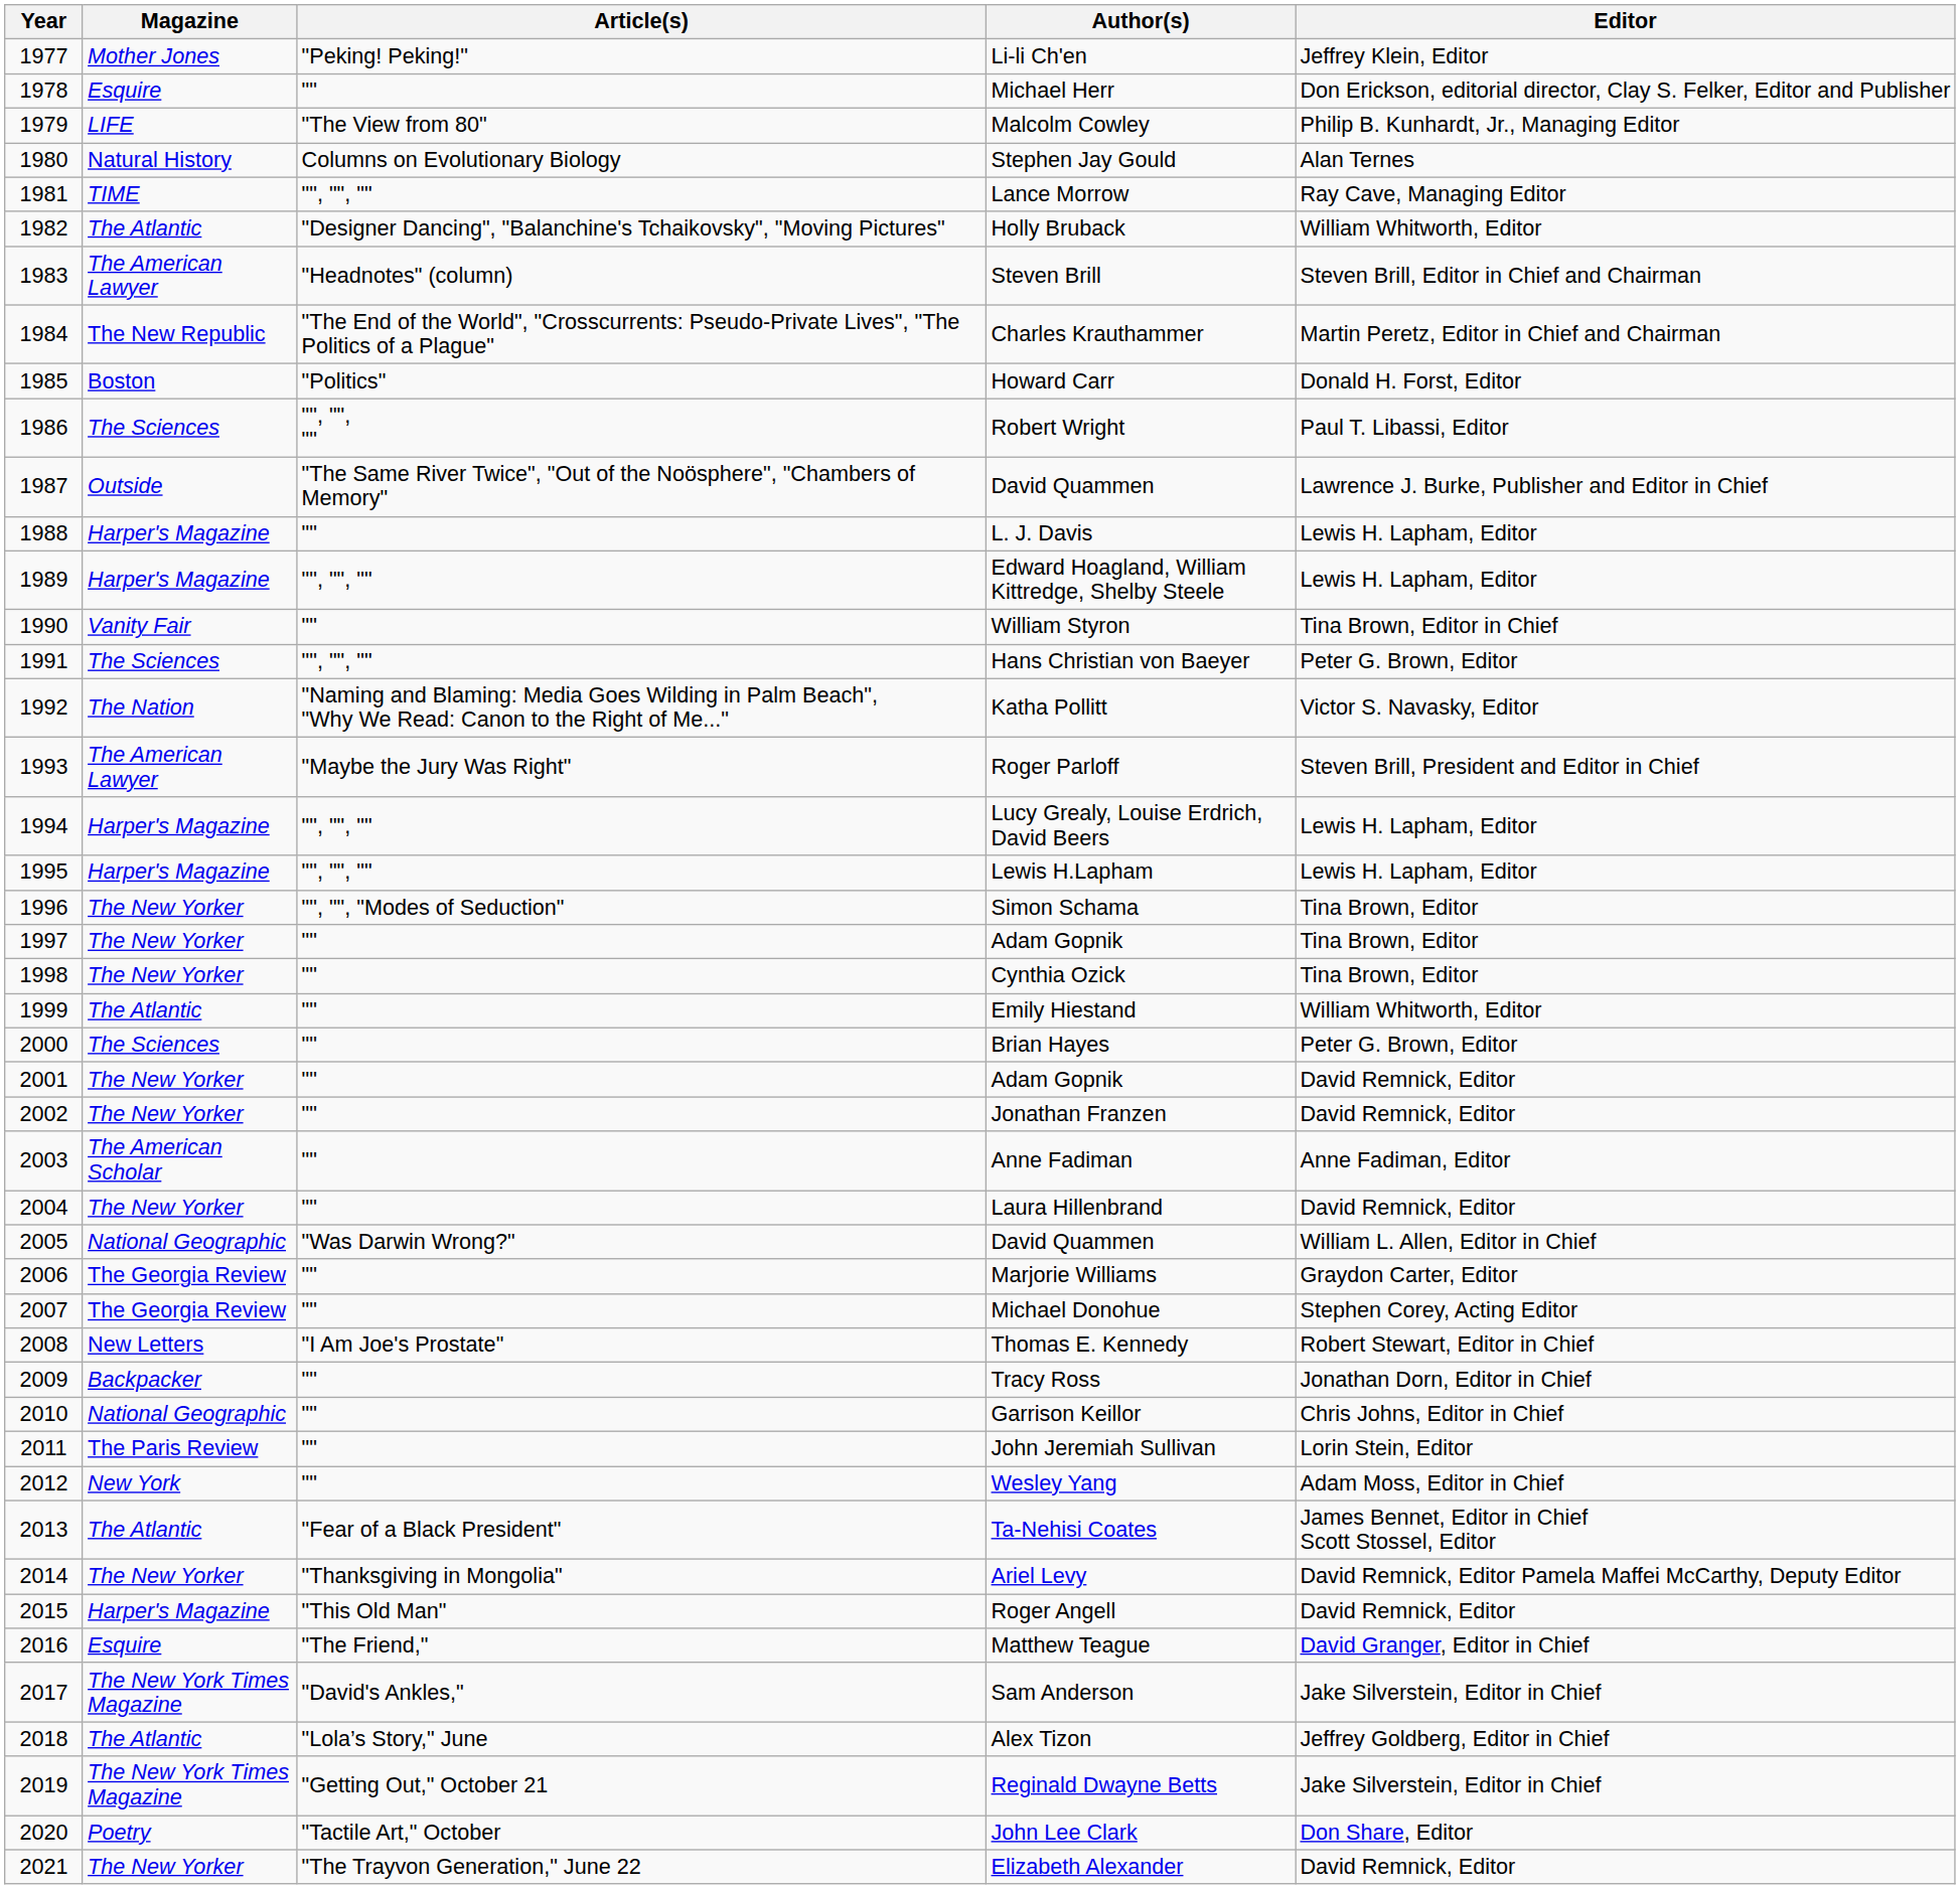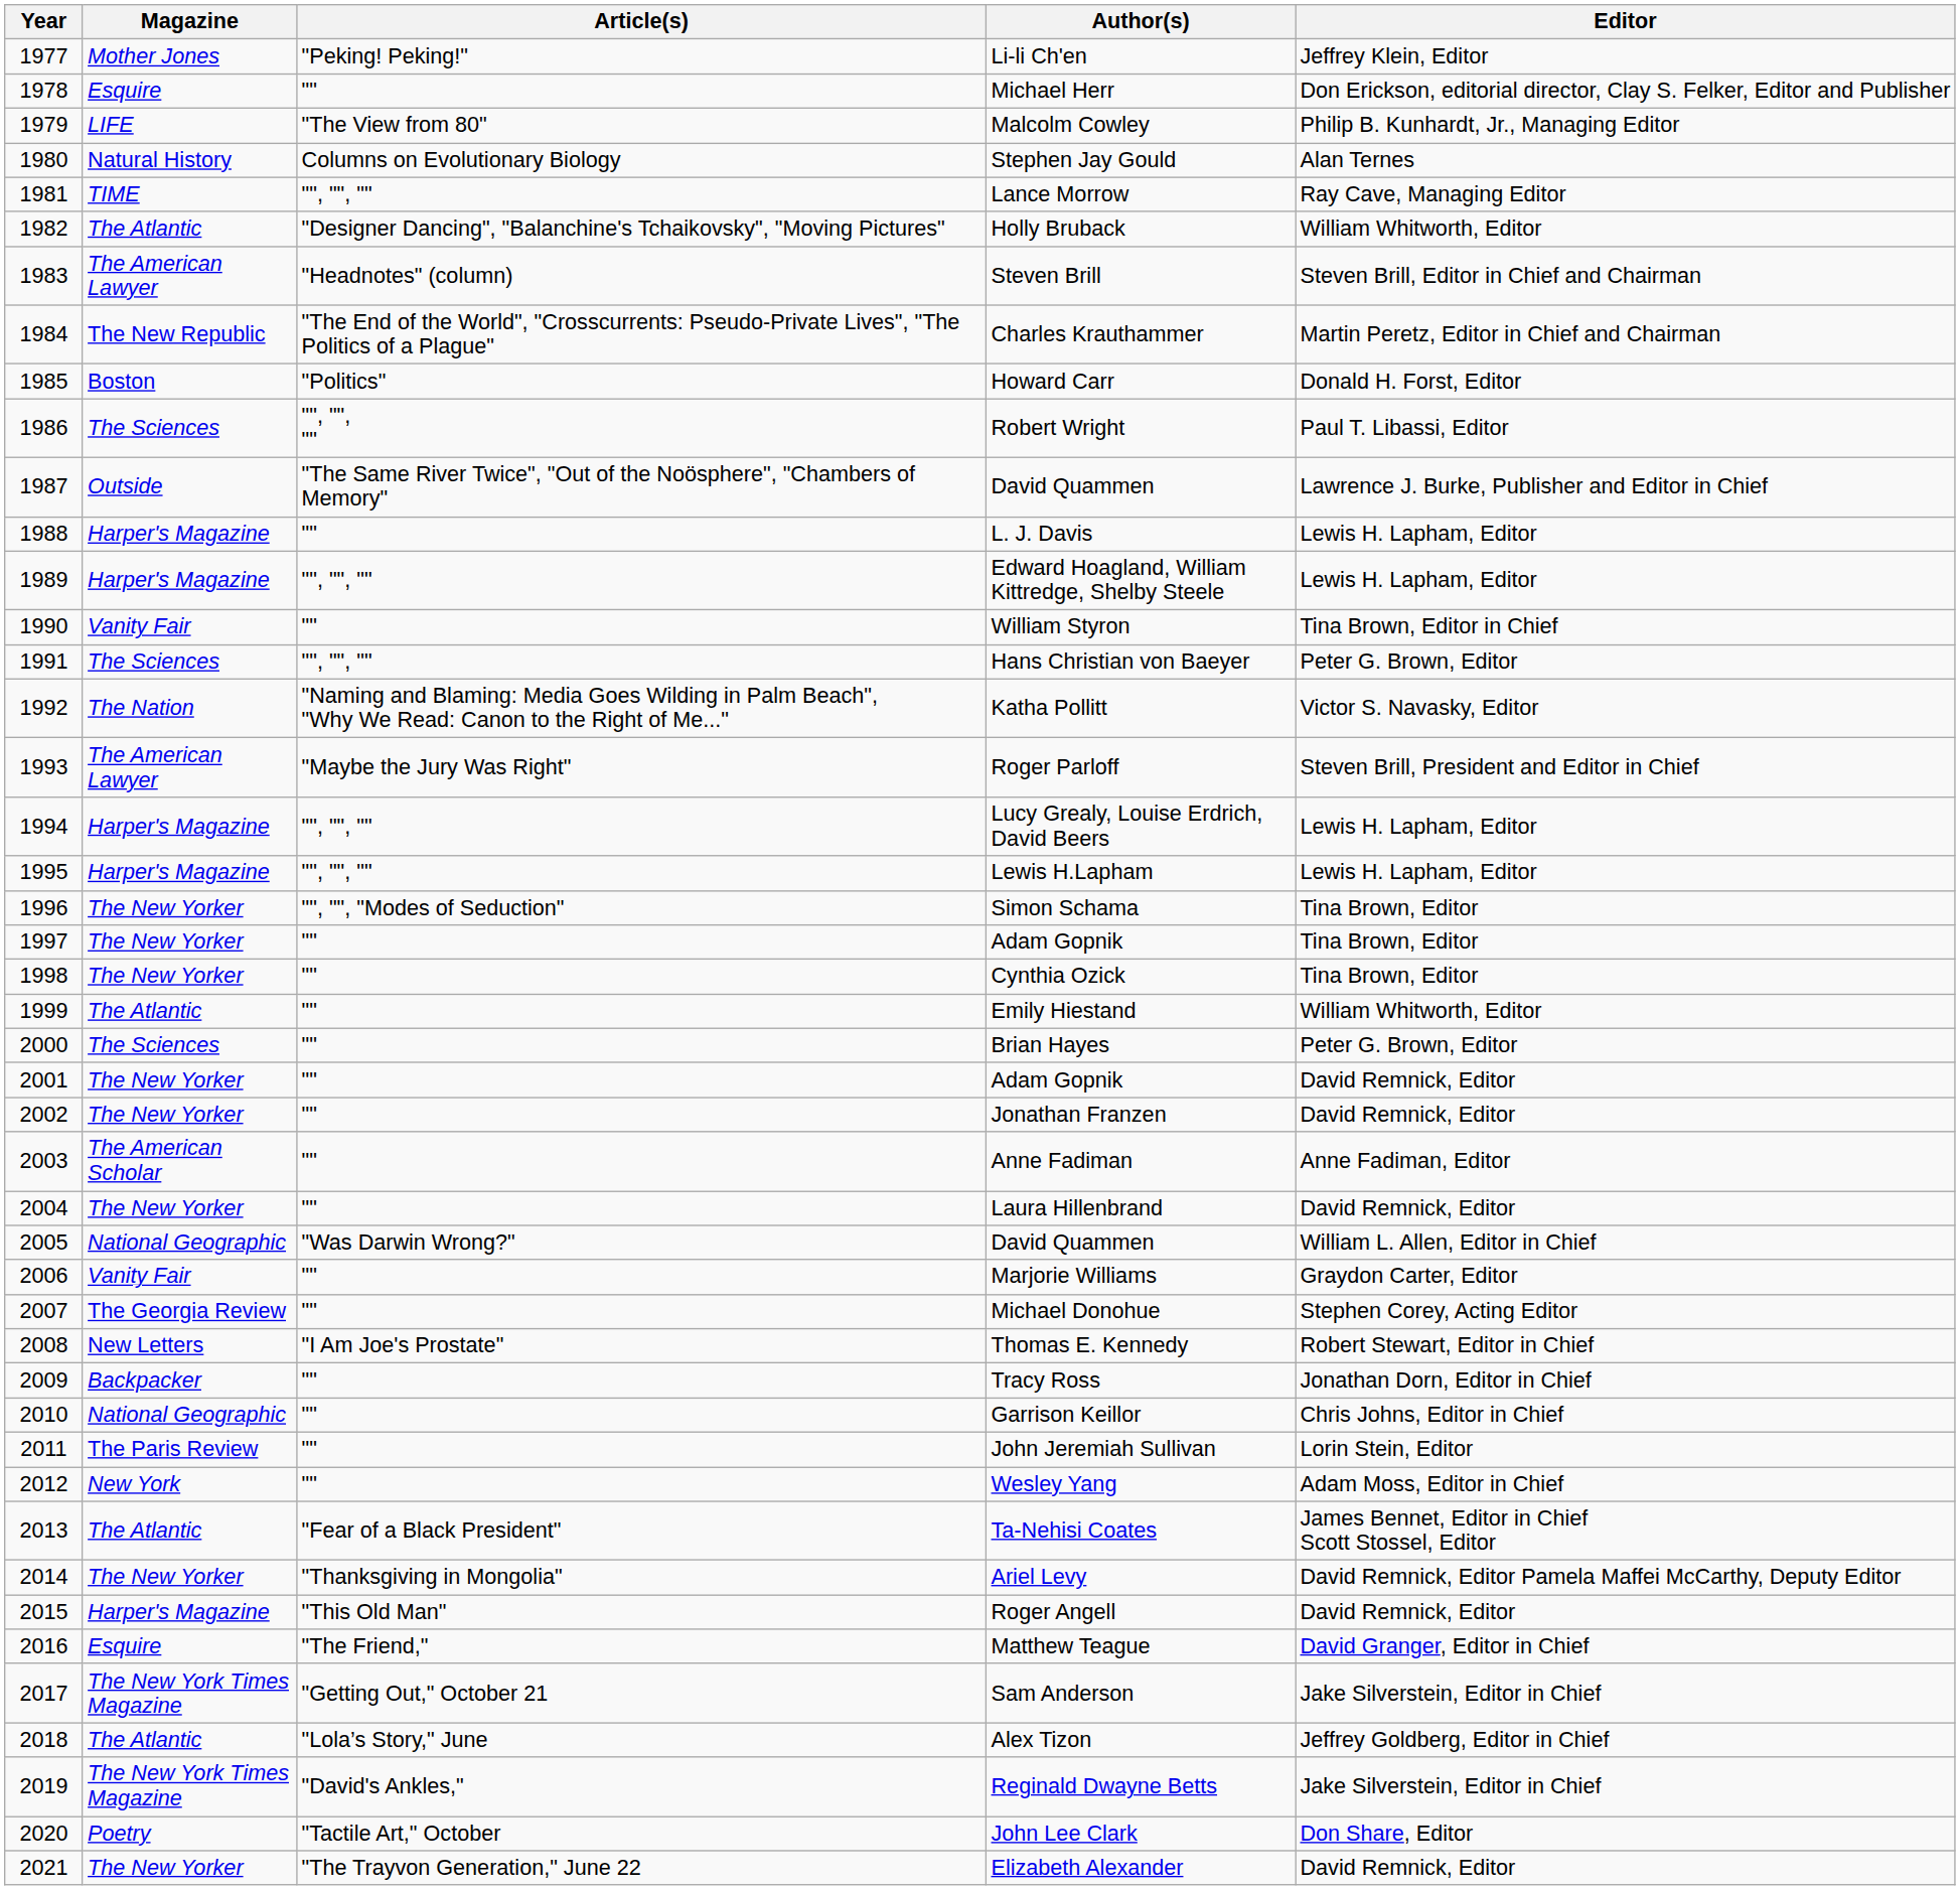 <table class="sortable wikitable plainrowheaders">
 <tr>
 <th scope="col" style="width:50px;">Year</th>
 <th scope="col" style="width:150px;">Magazine</th>
 <th scope="col" style="width:500px;">Article(s)</th>
 <th scope="col" style="width:220px;">Author(s)</th>
 <th>Editor</th>
 </tr>
 <tr>
 <td align="center">1977</td>
 <td scope="row"><em><a href='#'>Mother Jones</a></em></td>
 <td>"Peking! Peking!"</td>
 <td>Li-li Ch'en</td>
 <td>Jeffrey Klein, Editor</td>
 </tr>
 <tr>
 <td align="center">1978</td>
 <td scope="row"><em><a href='#'>Esquire</a></em></td>
 <td>""</td>
 <td>Michael Herr</td>
 <td>Don Erickson, editorial director, Clay S. Felker, Editor and Publisher</td>
 </tr>
 <tr>
 <td align="center">1979</td>
 <td scope="row"><em><a href='#'>LIFE</a></em></td>
 <td>"The View from 80"</td>
 <td>Malcolm Cowley</td>
 <td>Philip B. Kunhardt, Jr., Managing Editor</td>
 </tr>
 <tr>
 <td align="center">1980</td>
 <td scope="row"><a href='#'>Natural History</a></td>
 <td>Columns on Evolutionary Biology</td>
 <td>Stephen Jay Gould</td>
 <td>Alan Ternes</td>
 </tr>
 <tr>
 <td align="center">1981</td>
 <td scope="row"><em><a href='#'>TIME</a></em></td>
 <td>"", "", ""</td>
 <td>Lance Morrow</td>
 <td>Ray Cave, Managing Editor</td>
 </tr>
 <tr>
 <td align="center">1982</td>
 <td scope="row"><em><a href='#'>The Atlantic</a></em></td>
 <td>"Designer Dancing", "Balanchine's Tchaikovsky", "Moving Pictures"</td>
 <td>Holly Bruback</td>
 <td>William Whitworth, Editor</td>
 </tr>
 <tr>
 <td align="center">1983</td>
 <td scope="row"><em><a href='#'>The American Lawyer</a></em></td>
 <td>"Headnotes" (column)</td>
 <td>Steven Brill</td>
 <td>Steven Brill, Editor in Chief and Chairman</td>
 </tr>
 <tr>
 <td align="center">1984</td>
 <td scope="row"><a href='#'>The New Republic</a></td>
 <td>"The End of the World", "Crosscurrents: Pseudo-Private Lives", "The Politics of a Plague"</td>
 <td>Charles Krauthammer</td>
 <td>Martin Peretz, Editor in Chief and Chairman</td>
 </tr>
 <tr>
 <td align="center">1985</td>
 <td scope="row"><a href='#'>Boston</a></td>
 <td>"Politics"</td>
 <td>Howard Carr</td>
 <td>Donald H. Forst, Editor</td>
 </tr>
 <tr>
 <td align="center">1986</td>
 <td scope="row"><em><a href='#'>The Sciences</a></em></td>
 <td>"", "",<br> ""</td>
 <td>Robert Wright</td>
 <td>Paul T. Libassi, Editor</td>
 </tr>
 <tr>
 <td align="center">1987</td>
 <td scope="row"><em><a href='#'>Outside</a></em></td>
 <td>"The Same River Twice", "Out of the Noösphere", "Chambers of Memory"</td>
 <td>David Quammen</td>
 <td>Lawrence J. Burke, Publisher and Editor in Chief</td>
 </tr>
 <tr>
 <td align="center">1988</td>
 <td scope="row"><em><a href='#'>Harper's Magazine</a></em></td>
 <td>""</td>
 <td>L. J. Davis</td>
 <td>Lewis H. Lapham, Editor</td>
 </tr>
 <tr>
 <td align="center">1989</td>
 <td scope="row"><em><a href='#'>Harper's Magazine</a></em></td>
 <td>"", "", ""</td>
 <td>Edward Hoagland, William Kittredge, Shelby Steele</td>
 <td>Lewis H. Lapham, Editor</td>
 </tr>
 <tr>
 <td align="center">1990</td>
 <td scope="row"><em><a href='#'>Vanity Fair</a></em></td>
 <td>""</td>
 <td>William Styron</td>
 <td>Tina Brown, Editor in Chief</td>
 </tr>
 <tr>
 <td align="center">1991</td>
 <td scope="row"><em><a href='#'>The Sciences</a></em></td>
 <td>"", "", ""</td>
 <td>Hans Christian von Baeyer</td>
 <td>Peter G. Brown, Editor</td>
 </tr>
 <tr>
 <td align="center">1992</td>
 <td scope="row"><em> <a href='#'>The Nation</a></em></td>
 <td>"Naming and Blaming: Media Goes Wilding in Palm Beach",<br> "Why We Read: Canon to the Right of Me..."</td>
 <td>Katha Pollitt</td>
 <td>Victor S. Navasky, Editor</td>
 </tr>
 <tr>
 <td align="center">1993</td>
 <td scope="row"><em><a href='#'>The American Lawyer</a></em></td>
 <td>"Maybe the Jury Was Right"</td>
 <td>Roger Parloff</td>
 <td>Steven Brill, President and Editor in Chief</td>
 </tr>
 <tr>
 <td align="center">1994</td>
 <td scope="row"><em><a href='#'>Harper's Magazine</a></em></td>
 <td>"", "", ""</td>
 <td>Lucy Grealy, Louise Erdrich, David Beers</td>
 <td>Lewis H. Lapham, Editor</td>
 </tr>
 <tr>
 <td align="center">1995</td>
 <td scope="row"><em><a href='#'>Harper's Magazine</a></em></td>
 <td>"", "", ""</td>
 <td>Lewis H.Lapham</td>
 <td>Lewis H. Lapham, Editor</td>
 </tr>
 <tr>
 <td align="center">1996</td>
 <td scope="row"><em><a href='#'>The New Yorker</a></em></td>
 <td>"", "", "Modes of Seduction"</td>
 <td>Simon Schama</td>
 <td>Tina Brown, Editor</td>
 </tr>
 <tr>
 <td align="center">1997</td>
 <td scope="row"><em><a href='#'>The New Yorker</a></em></td>
 <td>""</td>
 <td>Adam Gopnik</td>
 <td>Tina Brown, Editor</td>
 </tr>
 <tr>
 <td align="center">1998</td>
 <td scope="row"><em><a href='#'>The New Yorker</a></em></td>
 <td>""</td>
 <td>Cynthia Ozick</td>
 <td>Tina Brown, Editor</td>
 </tr>
 <tr>
 <td align="center">1999</td>
 <td scope="row"><em><a href='#'>The Atlantic</a></em></td>
 <td>""</td>
 <td>Emily Hiestand</td>
 <td>William Whitworth, Editor</td>
 </tr>
 <tr>
 <td align="center">2000</td>
 <td scope="row"><em><a href='#'>The Sciences</a></em></td>
 <td>""</td>
 <td>Brian Hayes</td>
 <td>Peter G. Brown, Editor</td>
 </tr>
 <tr>
 <td align="center">2001</td>
 <td scope="row"><em><a href='#'>The New Yorker</a></em></td>
 <td>""</td>
 <td>Adam Gopnik</td>
 <td>David Remnick, Editor</td>
 </tr>
 <tr>
 <td align="center">2002</td>
 <td scope="row"><em><a href='#'>The New Yorker</a></em></td>
 <td>""</td>
 <td>Jonathan Franzen</td>
 <td>David Remnick, Editor</td>
 </tr>
 <tr>
 <td align="center">2003</td>
 <td scope="row"><em><a href='#'>The American Scholar</a></em></td>
 <td>""</td>
 <td>Anne Fadiman</td>
 <td>Anne Fadiman, Editor</td>
 </tr>
 <tr>
 <td align="center">2004</td>
 <td scope="row"><em><a href='#'>The New Yorker</a></em></td>
 <td>""</td>
 <td>Laura Hillenbrand</td>
 <td>David Remnick, Editor</td>
 </tr>
 <tr>
 <td align="center">2005</td>
 <td scope="row"><em><a href='#'>National Geographic</a></em></td>
 <td>"Was Darwin Wrong?"</td>
 <td>David Quammen</td>
 <td>William L. Allen, Editor in Chief</td>
 </tr>
 <tr>
 <td align="center">2006</td>
-<td scope="row"><a href='#'>The Georgia Review</a></td>
+<td scope="row"><em><a href='#'>Vanity Fair</a></em></td>
 <td>""</td>
 <td>Marjorie Williams</td>
 <td>Graydon Carter, Editor</td>
 </tr>
 <tr>
 <td align="center">2007</td>
 <td scope="row"><a href='#'>The Georgia Review</a></td>
 <td>""</td>
 <td>Michael Donohue</td>
 <td>Stephen Corey, Acting Editor</td>
 </tr>
 <tr>
 <td align="center">2008</td>
 <td scope="row"><a href='#'>New Letters</a></td>
 <td>"I Am Joe's Prostate"</td>
 <td>Thomas E. Kennedy</td>
 <td>Robert Stewart, Editor in Chief</td>
 </tr>
 <tr>
 <td align="center">2009</td>
 <td scope="row"><em><a href='#'>Backpacker</a></em></td>
 <td>""</td>
 <td>Tracy Ross</td>
 <td>Jonathan Dorn, Editor in Chief</td>
 </tr>
 <tr>
 <td align="center">2010</td>
 <td scope="row"><em><a href='#'>National Geographic</a></em></td>
 <td>""</td>
 <td>Garrison Keillor</td>
 <td>Chris Johns, Editor in Chief</td>
 </tr>
 <tr>
 <td align="center">2011</td>
 <td scope="row"><a href='#'>The Paris Review</a></td>
 <td>""</td>
 <td>John Jeremiah Sullivan</td>
 <td>Lorin Stein, Editor</td>
 </tr>
 <tr>
 <td align="center">2012</td>
 <td scope="row"><em><a href='#'>New York</a></em></td>
 <td>""</td>
 <td><a href='#'>Wesley Yang</a></td>
 <td>Adam Moss, Editor in Chief</td>
 </tr>
 <tr>
 <td align="center">2013</td>
 <td scope="row"><em><a href='#'>The Atlantic</a></em></td>
 <td>"Fear of a Black President"</td>
 <td><a href='#'>Ta-Nehisi Coates</a></td>
 <td>James Bennet, Editor in Chief<br>Scott Stossel, Editor</td>
 </tr>
 <tr>
 <td align="center">2014</td>
 <td scope="row"><em><a href='#'>The New Yorker</a></em></td>
 <td>"Thanksgiving in Mongolia"</td>
 <td><a href='#'>Ariel Levy</a></td>
 <td>David Remnick, Editor Pamela Maffei McCarthy, Deputy Editor</td>
 </tr>
 <tr>
 <td align="center">2015</td>
 <td scope="row"><em><a href='#'>Harper's Magazine</a></em></td>
 <td>"This Old Man"</td>
 <td>Roger Angell</td>
 <td>David Remnick, Editor</td>
 </tr>
 <tr>
 <td align="center">2016</td>
 <td><em><a href='#'>Esquire</a></em></td>
 <td>"The Friend,"</td>
 <td>Matthew Teague</td>
 <td><a href='#'>David Granger</a>, Editor in Chief</td>
 </tr>
 <tr>
 <td align="center">2017</td>
 <td><em><a href='#'>The New York Times Magazine</a></em></td>
-<td>"David's Ankles,"</td>
+<td>"Getting Out," October 21</td>
 <td>Sam Anderson</td>
 <td>Jake Silverstein, Editor in Chief</td>
 </tr>
 <tr>
 <td align=center>2018</td>
 <td><em><a href='#'>The Atlantic</a></em></td>
 <td>"Lola’s Story," June</td>
 <td>Alex Tizon</td>
 <td>Jeffrey Goldberg, Editor in Chief</td>
 </tr>
 <tr>
 <td align=center>2019</td>
 <td><em><a href='#'>The New York Times Magazine</a></em></td>
-<td>"Getting Out," October 21</td>
+<td>"David's Ankles,"</td>
 <td><a href='#'>Reginald Dwayne Betts</a></td>
 <td>Jake Silverstein, Editor in Chief</td>
 </tr>
 <tr>
 <td align=center>2020</td>
 <td><em><a href='#'>Poetry</a></em></td>
 <td>"Tactile Art," October</td>
 <td><a href='#'>John Lee Clark</a></td>
 <td><a href='#'>Don Share</a>, Editor</td>
 </tr>
 <tr>
 <td align=center>2021</td>
 <td><em><a href='#'>The New Yorker</a></em></td>
 <td>"The Trayvon Generation," June 22</td>
 <td><a href='#'>Elizabeth Alexander</a></td>
 <td>David Remnick, Editor</td>
 </tr>
 </table>
